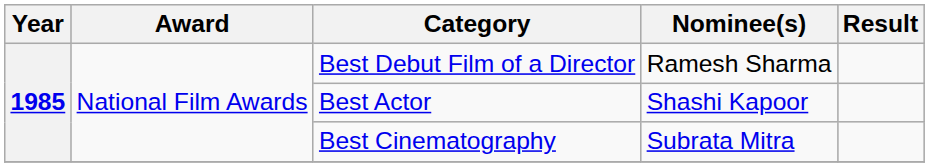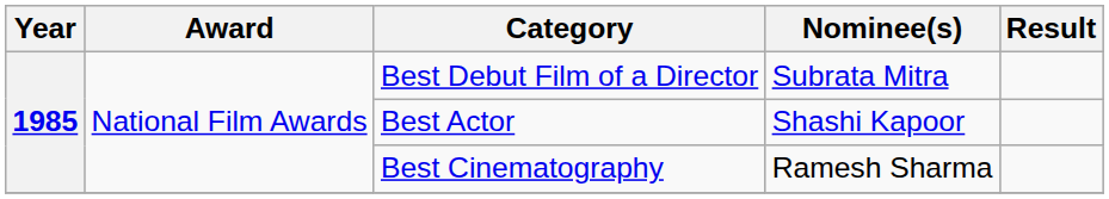 <table class="wikitable plainrowheaders sortable">
 <tr>
 <th scope="col">Year</th>
 <th scope="col">Award</th>
 <th scope="col">Category</th>
 <th scope="col">Nominee(s)</th>
 <th scope="col">Result</th>
 </tr>
 <tr>
 <th rowspan="3"><a href='#'>1985</a></th>
 <td rowspan="3"><a href='#'>National Film Awards</a></td>
 <td><a href='#'>Best Debut Film of a Director</a></td>
-<td>Ramesh Sharma</td>
+<td><a href='#'>Subrata Mitra</a></td>
 <td></td>
 </tr>
 <tr>
 <td><a href='#'>Best Actor</a></td>
 <td><a href='#'>Shashi Kapoor</a></td>
 <td></td>
 </tr>
 <tr>
 <td><a href='#'>Best Cinematography</a></td>
-<td><a href='#'>Subrata Mitra</a></td>
+<td>Ramesh Sharma</td>
 <td></td>
 </tr>
 <tr>
 </tr>
 </table>
